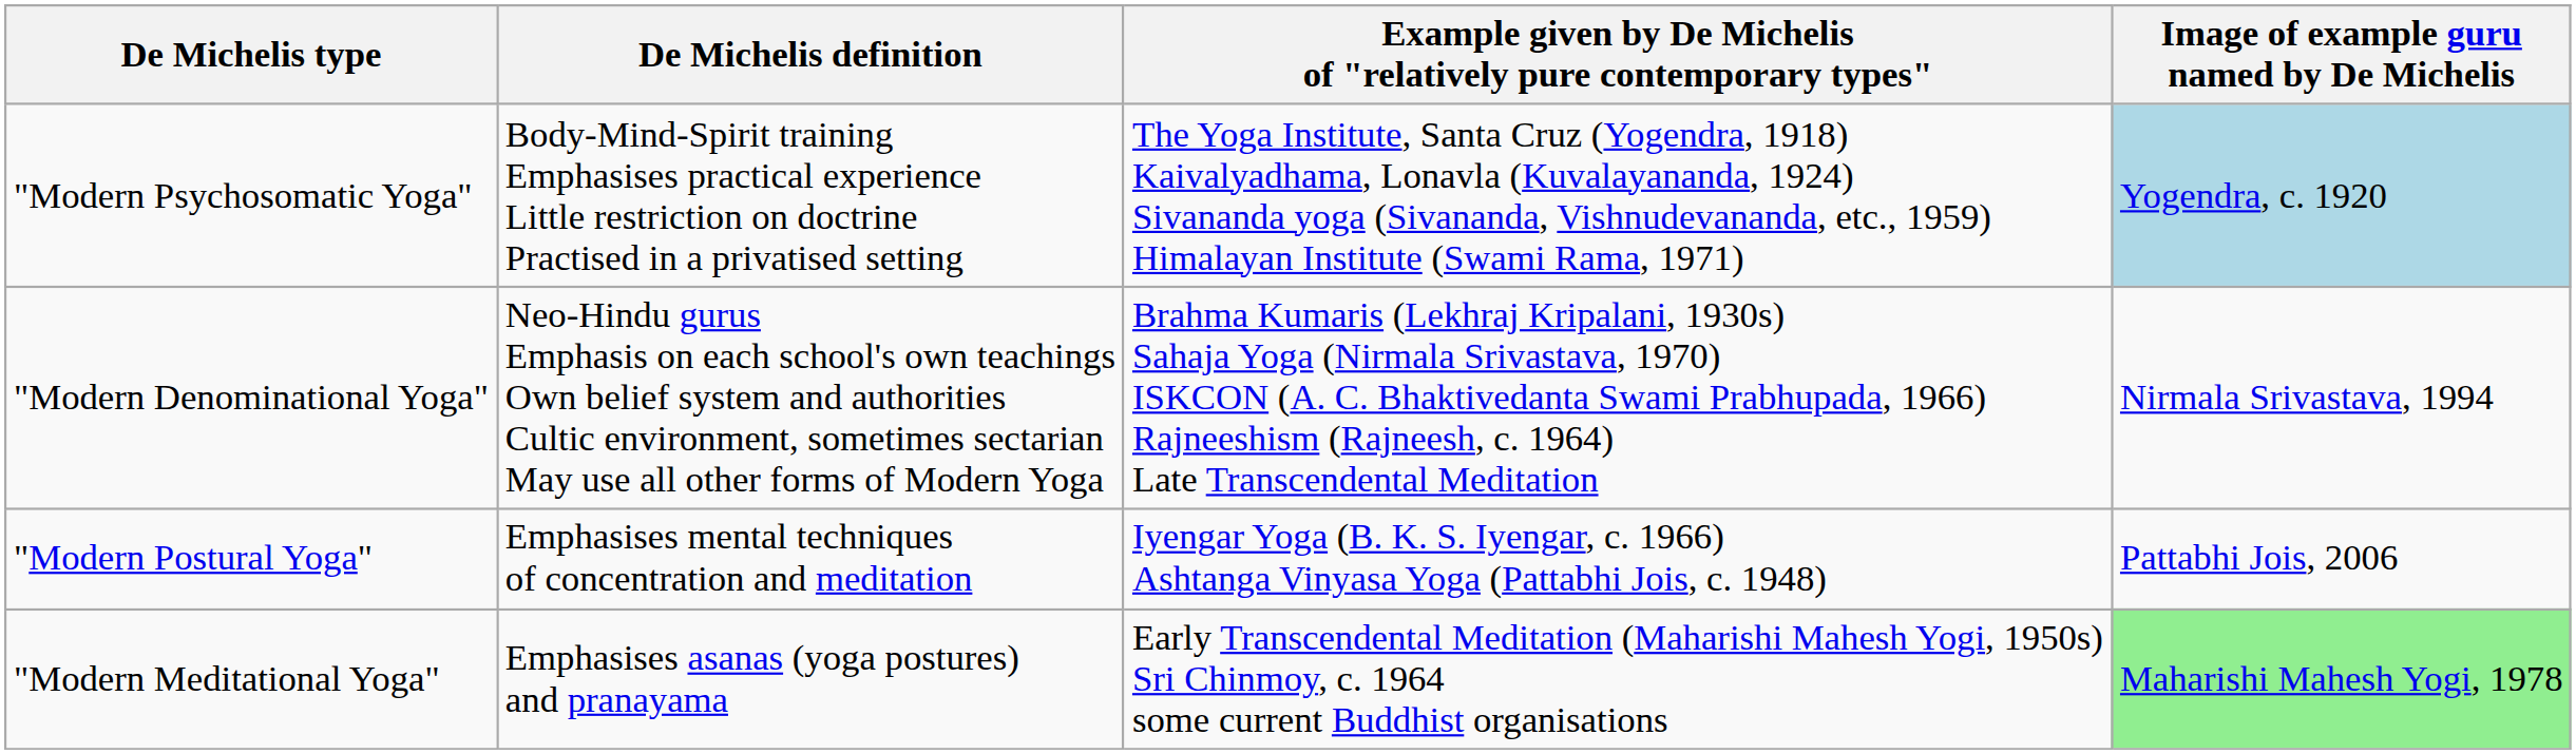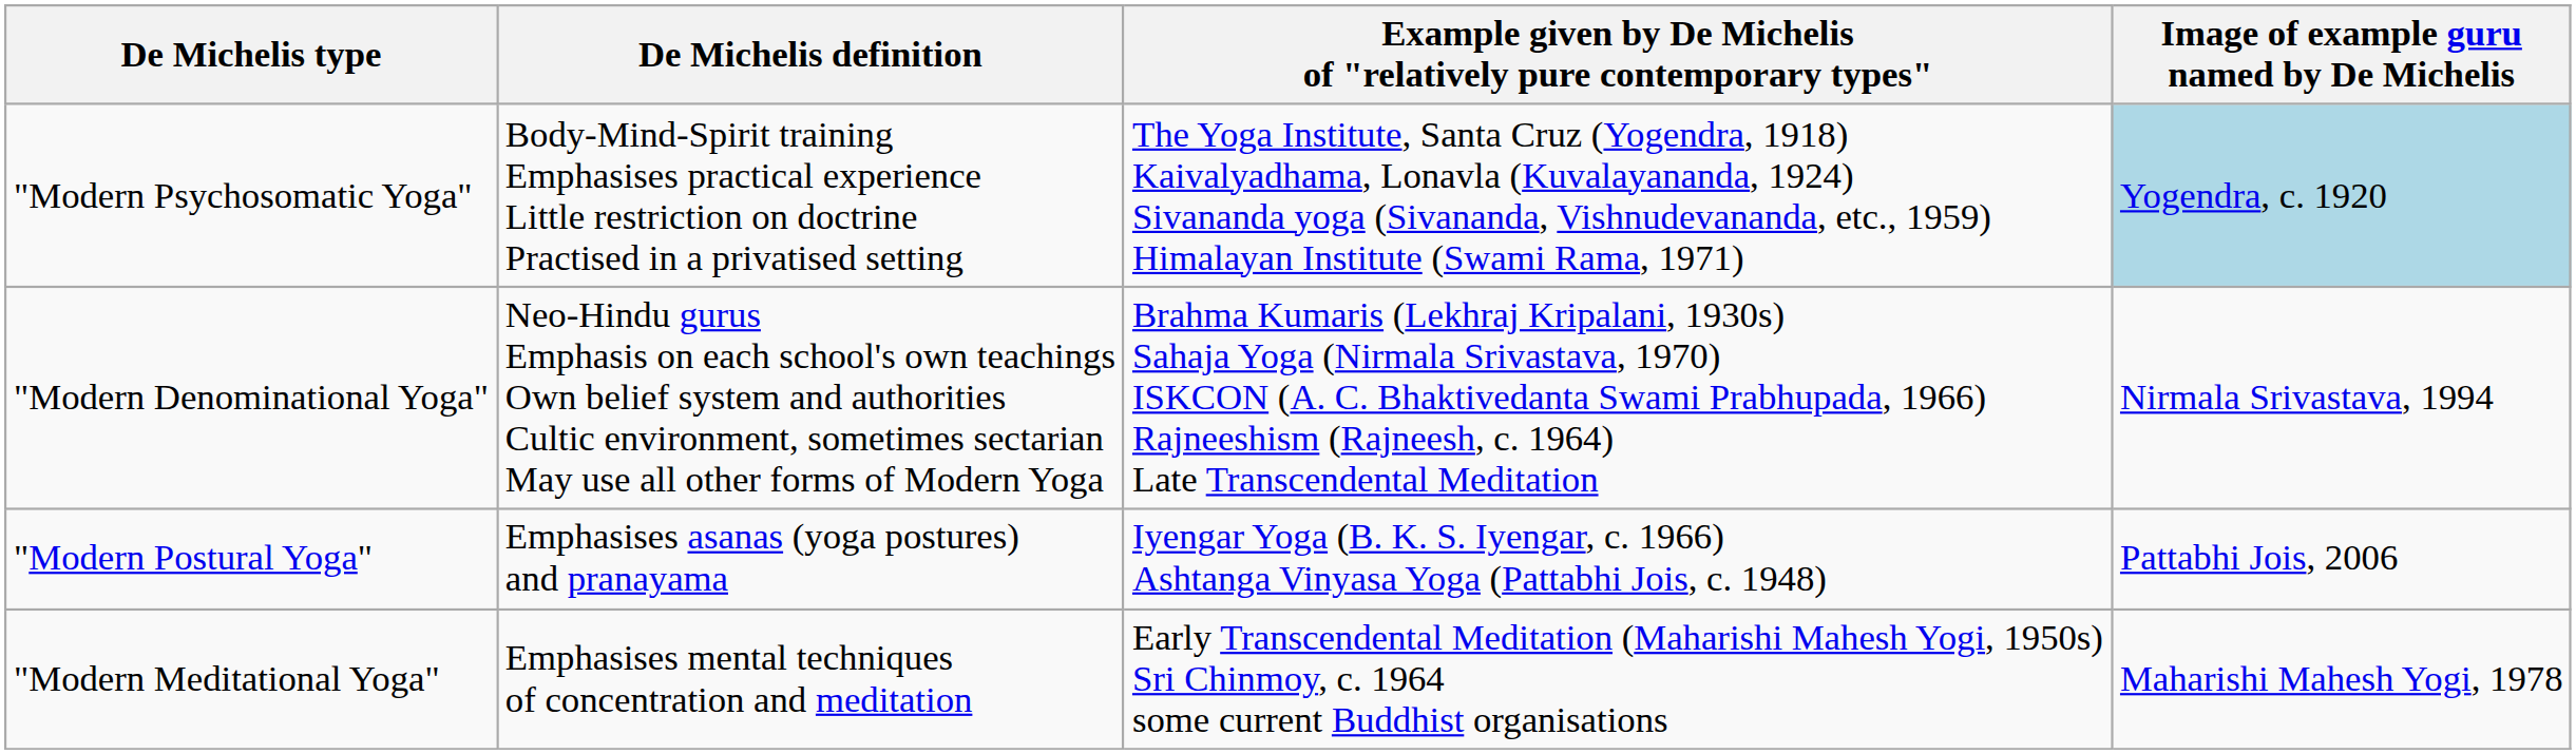 <table class="wikitable">
 <tr>
 <th>De Michelis type</th>
 <th>De Michelis definition</th>
 <th>Example given by De Michelis<br>of "relatively pure contemporary types"</th>
 <th>Image of example <a href='#'>guru</a><br>named by De Michelis</th>
 </tr>
 <tr>
 <td>"Modern Psychosomatic Yoga"</td>
 <td>Body-Mind-Spirit training<br>Emphasises practical experience<br>Little restriction on doctrine<br>Practised in a privatised setting</td>
 <td><a href='#'>The Yoga Institute</a>, Santa Cruz (<a href='#'>Yogendra</a>, 1918)<br><a href='#'>Kaivalyadhama</a>, Lonavla (<a href='#'>Kuvalayananda</a>, 1924)<br><a href='#'>Sivananda yoga</a> (<a href='#'>Sivananda</a>, <a href='#'>Vishnudevananda</a>, etc., 1959)<br><a href='#'>Himalayan Institute</a> (<a href='#'>Swami Rama</a>, 1971)</td>
 <td style="background: lightblue;"> <a href='#'>Yogendra</a>, c. 1920</td>
 </tr>
 <tr>
 <td>"Modern Denominational Yoga"</td>
 <td>Neo-Hindu <a href='#'>gurus</a><br>Emphasis on each school's own teachings<br>Own belief system and authorities<br>Cultic environment, sometimes sectarian<br>May use all other forms of Modern Yoga</td>
 <td><a href='#'>Brahma Kumaris</a> (<a href='#'>Lekhraj Kripalani</a>, 1930s)<br><a href='#'>Sahaja Yoga</a> (<a href='#'>Nirmala Srivastava</a>, 1970)<br><a href='#'>ISKCON</a> (<a href='#'>A. C. Bhaktivedanta Swami Prabhupada</a>, 1966)<br><a href='#'>Rajneeshism</a> (<a href='#'>Rajneesh</a>, c. 1964)<br>Late <a href='#'>Transcendental Meditation</a></td>
 <td> <a href='#'>Nirmala Srivastava</a>, 1994</td>
 </tr>
 <tr>
 <td>"<a href='#'>Modern Postural Yoga</a>"</td>
-<td>Emphasises mental techniques<br>of concentration and <a href='#'>meditation</a></td>
+<td>Emphasises <a href='#'>asanas</a> (yoga postures)<br>and <a href='#'>pranayama</a></td>
 <td><a href='#'>Iyengar Yoga</a> (<a href='#'>B. K. S. Iyengar</a>, c. 1966)<br><a href='#'>Ashtanga Vinyasa Yoga</a> (<a href='#'>Pattabhi Jois</a>, c. 1948)</td>
 <td> <a href='#'>Pattabhi Jois</a>, 2006</td>
 </tr>
 <tr>
 <td>"Modern Meditational Yoga"</td>
-<td>Emphasises <a href='#'>asanas</a> (yoga postures)<br>and <a href='#'>pranayama</a></td>
+<td>Emphasises mental techniques<br>of concentration and <a href='#'>meditation</a></td>
 <td>Early <a href='#'>Transcendental Meditation</a> (<a href='#'>Maharishi Mahesh Yogi</a>, 1950s)<br><a href='#'>Sri Chinmoy</a>, c. 1964<br>some current <a href='#'>Buddhist</a> organisations</td>
-<td style="background: lightgreen;"> <a href='#'>Maharishi Mahesh Yogi</a>, 1978</td>
+<td> <a href='#'>Maharishi Mahesh Yogi</a>, 1978</td>
 </tr>
 </table>
